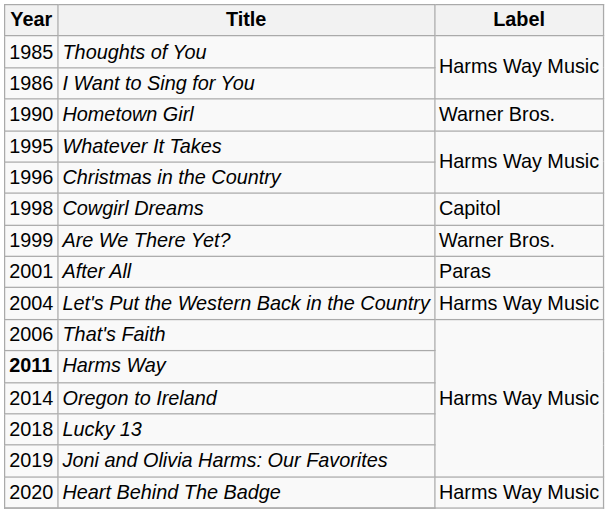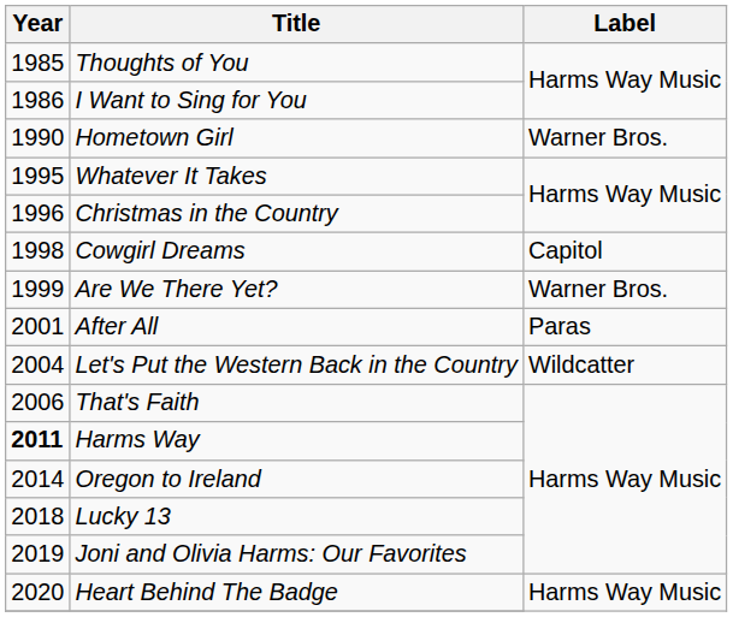 <table class="wikitable">
 <tr>
 <th>Year</th>
 <th>Title</th>
 <th>Label</th>
 </tr>
 <tr>
 <td>1985</td>
 <td><em>Thoughts of You</em></td>
 <td rowspan="2">Harms Way Music</td>
 </tr>
 <tr>
 <td>1986</td>
 <td><em>I Want to Sing for You</em></td>
 </tr>
 <tr>
 <td>1990</td>
 <td><em>Hometown Girl</em></td>
 <td>Warner Bros.</td>
 </tr>
 <tr>
 <td>1995</td>
 <td><em>Whatever It Takes</em></td>
 <td rowspan="2">Harms Way Music</td>
 </tr>
 <tr>
 <td>1996</td>
 <td><em>Christmas in the Country</em></td>
 </tr>
 <tr>
 <td>1998</td>
 <td><em>Cowgirl Dreams</em></td>
 <td>Capitol</td>
 </tr>
 <tr>
 <td>1999</td>
 <td><em>Are We There Yet?</em></td>
 <td>Warner Bros.</td>
 </tr>
 <tr>
 <td>2001</td>
 <td><em>After All</em></td>
 <td>Paras</td>
 </tr>
 <tr>
 <td>2004</td>
 <td><em>Let's Put the Western Back in the Country</em></td>
-<td>Harms Way Music</td>
+<td>Wildcatter</td>
 </tr>
 <tr>
 <td>2006</td>
 <td><em>That's Faith</em></td>
 <td rowspan="5">Harms Way Music</td>
 </tr>
 <tr>
 <td><strong>2011</strong></td>
 <td><em>Harms Way</em></td>
 </tr>
 <tr>
 <td>2014</td>
 <td><em>Oregon to Ireland</em></td>
 </tr>
 <tr>
 <td>2018</td>
 <td><em>Lucky 13</em></td>
 </tr>
 <tr>
 <td>2019</td>
 <td><em>Joni and Olivia Harms: Our Favorites</em></td>
 </tr>
 <tr>
 <td>2020</td>
 <td><em>Heart Behind The Badge</em></td>
 <td rowspan="2">Harms Way Music</td>
 </tr>
 <tr>
 </tr>
 </table>
